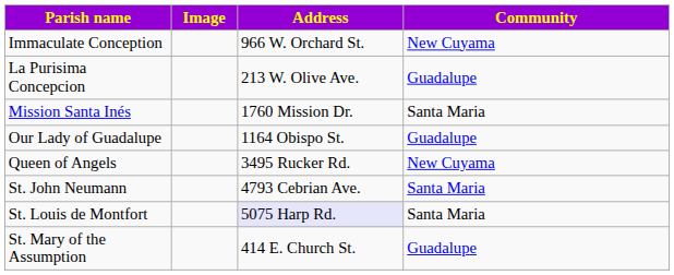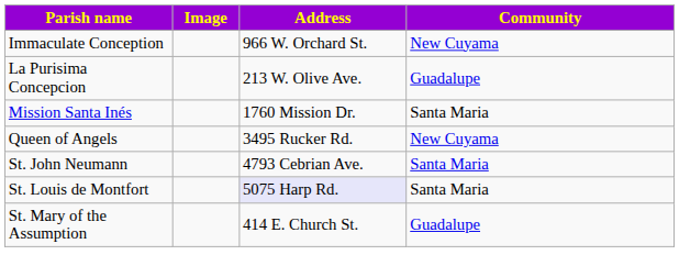 <table class="wikitable sortable" style="width:75%">
 <tr>
 <th style="background:darkviolet; color:yellow;" width="25%"><strong>Parish name</strong></th>
 <th style="background:darkviolet; color:yellow;" width="10%"><strong>Image</strong></th>
 <th style="background:darkviolet; color:yellow;" width="25%"><strong>Address</strong></th>
 <th style="background:darkviolet; color:yellow;" width="15"><strong>Community</strong></th>
 </tr>
 <tr>
 <td>Immaculate Conception</td>
 <td></td>
 <td>966 W. Orchard St.</td>
 <td><a href='#'>New Cuyama</a></td>
 </tr>
 <tr>
 <td>La Purisima Concepcion</td>
 <td></td>
 <td>213 W. Olive Ave.</td>
 <td><a href='#'>Guadalupe</a></td>
 </tr>
 <tr>
 <td><a href='#'>Mission Santa Inés</a></td>
 <td></td>
 <td>1760 Mission Dr.</td>
 <td>Santa Maria</td>
 </tr>
 <tr>
-<td>Our Lady of Guadalupe</td>
-<td></td>
-<td>1164 Obispo St.</td>
-<td><a href='#'>Guadalupe</a></td>
-</tr>
-<tr>
 <td>Queen of Angels</td>
 <td></td>
 <td>3495 Rucker Rd.</td>
 <td><a href='#'>New Cuyama</a></td>
 </tr>
 <tr>
 <td>St. John Neumann</td>
 <td></td>
 <td>4793 Cebrian Ave.</td>
 <td><a href='#'>Santa Maria</a></td>
 </tr>
 <tr>
 <td>St. Louis de Montfort</td>
 <td></td>
 <td style="background: lavender;">5075 Harp Rd.</td>
 <td>Santa Maria</td>
 </tr>
 <tr>
 <td>St. Mary of the Assumption</td>
 <td></td>
 <td>414 E. Church St.</td>
 <td><a href='#'>Guadalupe</a></td>
 </tr>
 </table>
